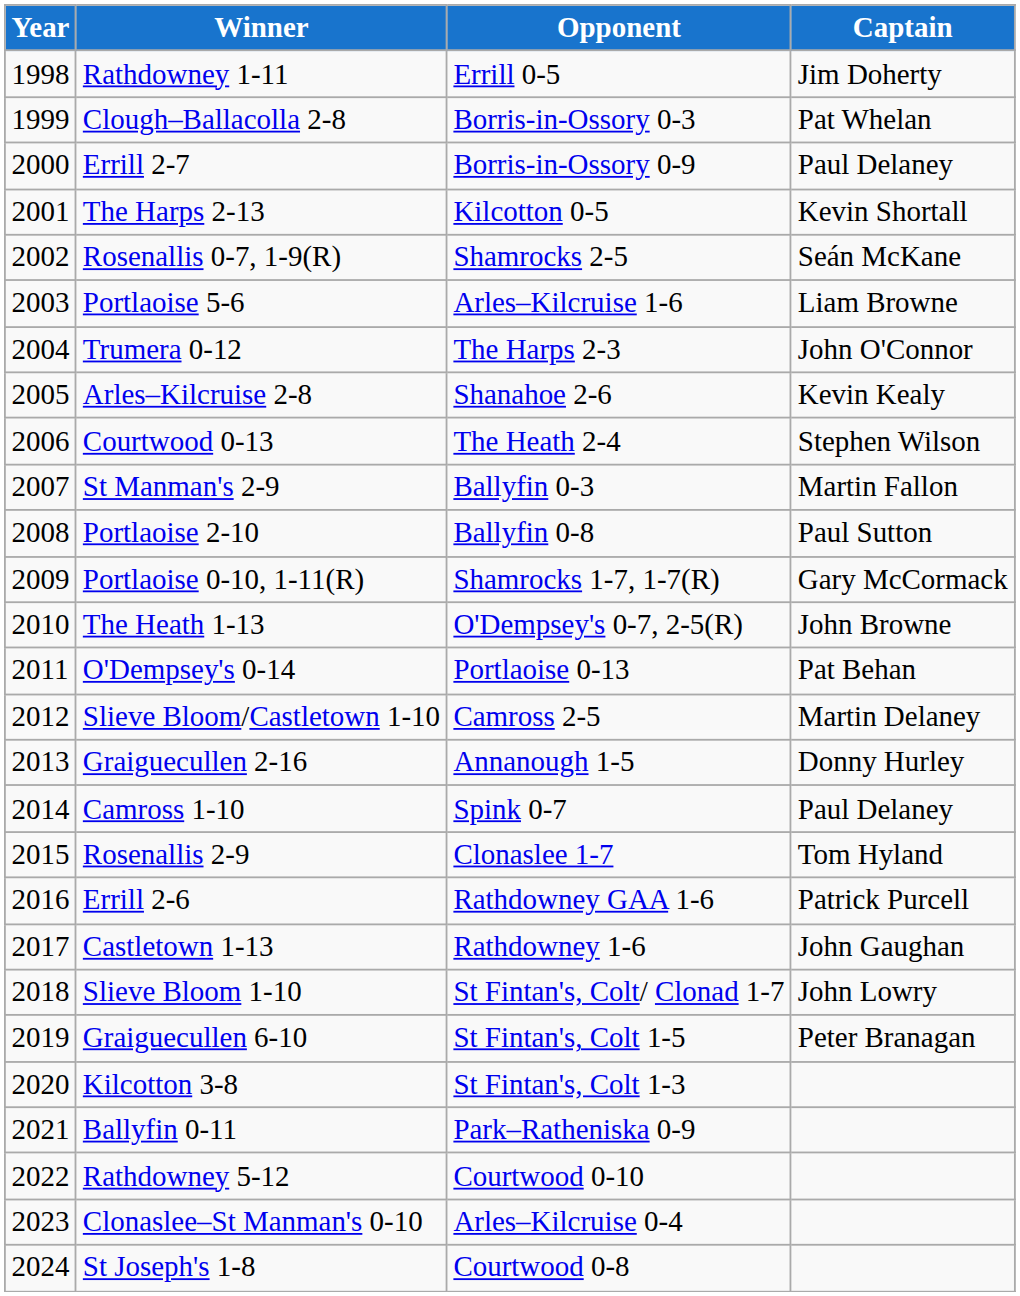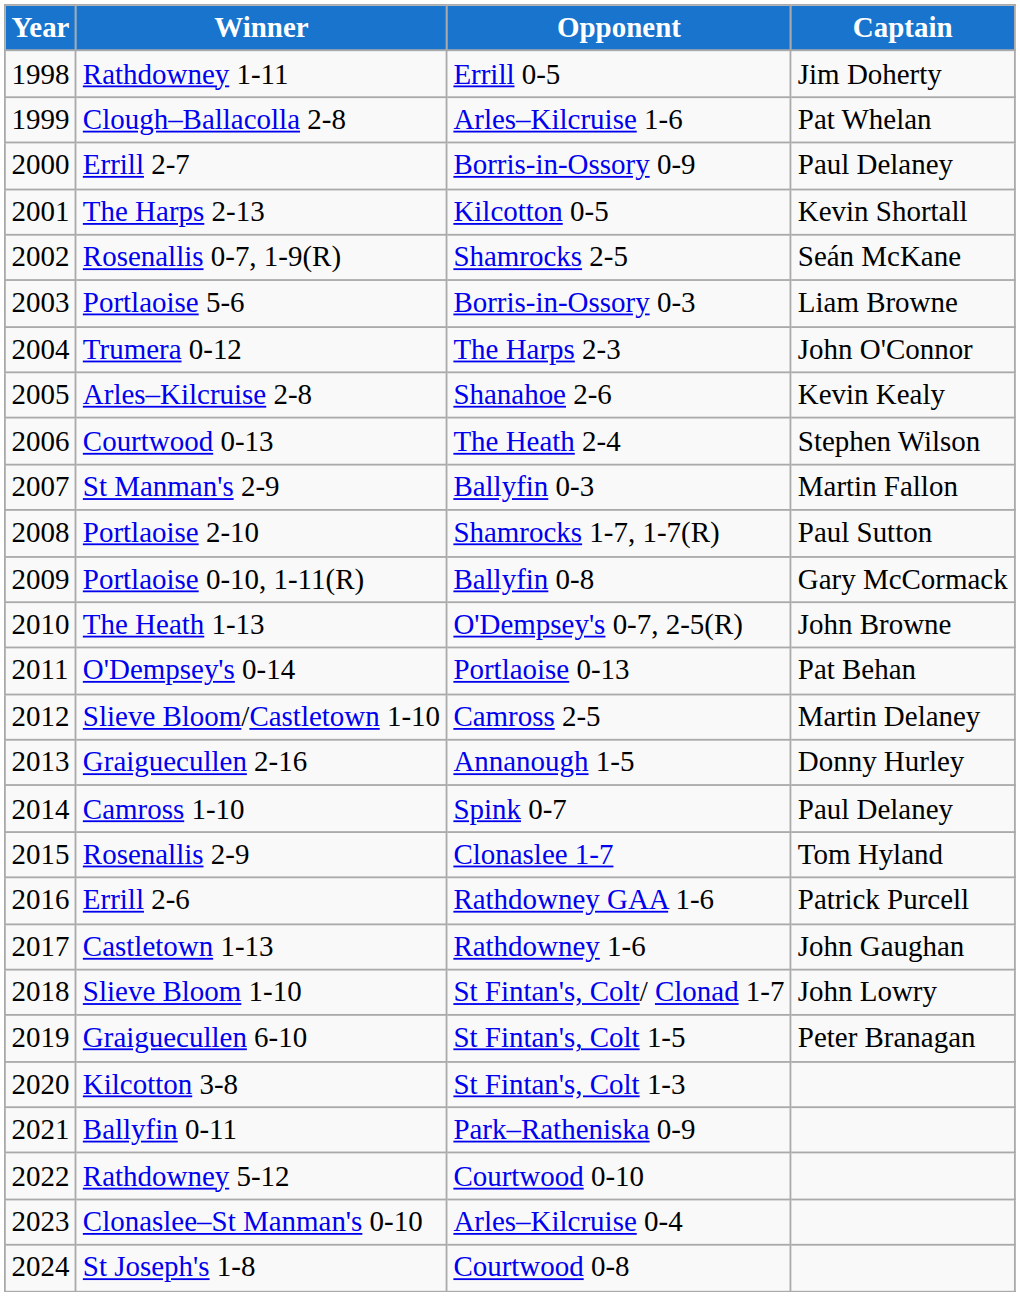 <table class="wikitable">
 <tr>
 <th style="background:#1874CD;color:white">Year</th>
 <th style="background:#1874CD;color:white">Winner</th>
 <th style="background:#1874CD;color:white">Opponent</th>
 <th style="background:#1874CD;color:white">Captain</th>
 </tr>
 <tr>
 <td>1998</td>
 <td><a href='#'>Rathdowney</a> 1-11</td>
 <td><a href='#'>Errill</a> 0-5</td>
 <td>Jim Doherty</td>
 </tr>
 <tr>
 <td>1999</td>
 <td><a href='#'>Clough–Ballacolla</a> 2-8</td>
-<td><a href='#'>Borris-in-Ossory</a> 0-3</td>
+<td><a href='#'>Arles–Kilcruise</a> 1-6</td>
 <td>Pat Whelan</td>
 </tr>
 <tr>
 <td>2000</td>
 <td><a href='#'>Errill</a> 2-7</td>
 <td><a href='#'>Borris-in-Ossory</a> 0-9</td>
 <td>Paul Delaney</td>
 </tr>
 <tr>
 <td>2001</td>
 <td><a href='#'>The Harps</a> 2-13</td>
 <td><a href='#'>Kilcotton</a> 0-5</td>
 <td>Kevin Shortall</td>
 </tr>
 <tr>
 <td>2002</td>
 <td><a href='#'>Rosenallis</a> 0-7, 1-9(R)</td>
 <td><a href='#'>Shamrocks</a> 2-5</td>
 <td>Seán McKane</td>
 </tr>
 <tr>
 <td>2003</td>
 <td><a href='#'>Portlaoise</a> 5-6</td>
-<td><a href='#'>Arles–Kilcruise</a> 1-6</td>
+<td><a href='#'>Borris-in-Ossory</a> 0-3</td>
 <td>Liam Browne</td>
 </tr>
 <tr>
 <td>2004</td>
 <td><a href='#'>Trumera</a> 0-12</td>
 <td><a href='#'>The Harps</a> 2-3</td>
 <td>John O'Connor</td>
 </tr>
 <tr>
 <td>2005</td>
 <td><a href='#'>Arles–Kilcruise</a> 2-8</td>
 <td><a href='#'>Shanahoe</a> 2-6</td>
 <td>Kevin Kealy</td>
 </tr>
 <tr>
 <td>2006</td>
 <td><a href='#'>Courtwood</a> 0-13</td>
 <td><a href='#'>The Heath</a> 2-4</td>
 <td>Stephen Wilson</td>
 </tr>
 <tr>
 <td>2007</td>
 <td><a href='#'>St Manman's</a> 2-9</td>
 <td><a href='#'>Ballyfin</a> 0-3</td>
 <td>Martin Fallon</td>
 </tr>
 <tr>
 <td>2008</td>
 <td><a href='#'>Portlaoise</a> 2-10</td>
-<td><a href='#'>Ballyfin</a> 0-8</td>
+<td><a href='#'>Shamrocks</a> 1-7, 1-7(R)</td>
 <td>Paul Sutton</td>
 </tr>
 <tr>
 <td>2009</td>
 <td><a href='#'>Portlaoise</a> 0-10, 1-11(R)</td>
-<td><a href='#'>Shamrocks</a> 1-7, 1-7(R)</td>
+<td><a href='#'>Ballyfin</a> 0-8</td>
 <td>Gary McCormack</td>
 </tr>
 <tr>
 <td>2010</td>
 <td><a href='#'>The Heath</a> 1-13</td>
 <td><a href='#'>O'Dempsey's</a> 0-7, 2-5(R)</td>
 <td>John Browne</td>
 </tr>
 <tr>
 <td>2011</td>
 <td><a href='#'>O'Dempsey's</a> 0-14</td>
 <td><a href='#'>Portlaoise</a> 0-13</td>
 <td>Pat Behan</td>
 </tr>
 <tr>
 <td>2012 </td>
 <td><a href='#'>Slieve Bloom</a>/<a href='#'>Castletown</a>  1-10</td>
 <td><a href='#'>Camross</a> 2-5</td>
 <td>Martin Delaney</td>
 </tr>
 <tr>
 <td>2013</td>
 <td><a href='#'>Graiguecullen</a> 2-16</td>
 <td><a href='#'>Annanough</a> 1-5</td>
 <td>Donny Hurley</td>
 </tr>
 <tr>
 <td>2014</td>
 <td><a href='#'>Camross</a> 1-10</td>
 <td><a href='#'>Spink</a> 0-7</td>
 <td>Paul Delaney</td>
 </tr>
 <tr>
 <td>2015</td>
 <td><a href='#'>Rosenallis</a> 2-9</td>
 <td><a href='#'>Clonaslee 1-7</a></td>
 <td>Tom Hyland</td>
 </tr>
 <tr>
 <td>2016</td>
 <td><a href='#'>Errill</a> 2-6</td>
 <td><a href='#'>Rathdowney GAA</a> 1-6</td>
 <td>Patrick Purcell</td>
 </tr>
 <tr>
 <td>2017</td>
 <td><a href='#'>Castletown</a> 1-13</td>
 <td><a href='#'>Rathdowney</a> 1-6</td>
 <td>John Gaughan</td>
 </tr>
 <tr>
 <td>2018</td>
 <td><a href='#'>Slieve Bloom</a> 1-10</td>
 <td><a href='#'>St Fintan's, Colt</a>/ <a href='#'>Clonad</a> 1-7</td>
 <td>John Lowry</td>
 </tr>
 <tr>
 <td>2019</td>
 <td><a href='#'>Graiguecullen</a> 6-10</td>
 <td><a href='#'>St Fintan's, Colt</a> 1-5</td>
 <td>Peter Branagan</td>
 </tr>
 <tr>
 <td>2020</td>
 <td><a href='#'>Kilcotton</a> 3-8</td>
 <td><a href='#'>St Fintan's, Colt</a> 1-3</td>
 <td></td>
 </tr>
 <tr>
 <td>2021</td>
 <td><a href='#'>Ballyfin</a> 0-11</td>
 <td><a href='#'>Park–Ratheniska</a> 0-9</td>
 <td></td>
 </tr>
 <tr>
 <td>2022</td>
 <td><a href='#'>Rathdowney</a> 5-12</td>
 <td><a href='#'>Courtwood</a> 0-10</td>
 <td></td>
 </tr>
 <tr>
 <td>2023</td>
 <td><a href='#'>Clonaslee–St Manman's</a> 0-10</td>
 <td><a href='#'>Arles–Kilcruise</a> 0-4</td>
 <td></td>
 </tr>
 <tr>
 <td>2024</td>
 <td><a href='#'>St Joseph's</a> 1-8</td>
 <td><a href='#'>Courtwood</a> 0-8</td>
 <td></td>
 </tr>
 <tr>
 </tr>
 </table>
